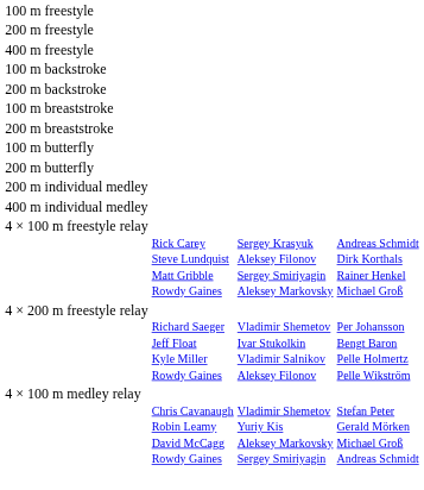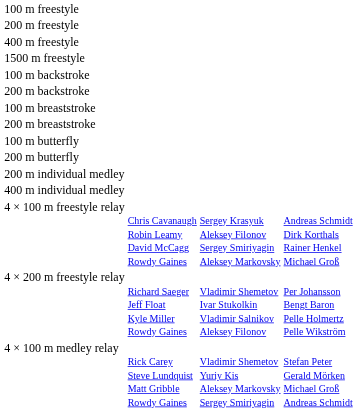 <table>
 <tr valign="top">
 <td>100 m freestyle</td>
 <td></td>
 <td></td>
 <td></td>
 </tr>
 <tr valign="top">
 <td>200 m freestyle</td>
 <td></td>
 <td></td>
 <td></td>
 </tr>
 <tr valign="top">
 <td>400 m freestyle</td>
+<td></td>
+<td></td>
+<td></td>
+</tr>
+<tr valign="top">
+<td>1500 m freestyle</td>
 <td></td>
 <td></td>
 <td></td>
 </tr>
 <tr valign="top">
 <td>100 m backstroke</td>
 <td></td>
 <td></td>
 <td></td>
 </tr>
 <tr valign="top">
 <td>200 m backstroke</td>
 <td></td>
 <td></td>
 <td></td>
 </tr>
 <tr valign="top">
 <td>100 m breaststroke</td>
 <td></td>
 <td></td>
 <td></td>
 </tr>
 <tr valign="top">
 <td>200 m breaststroke</td>
 <td></td>
 <td></td>
 <td></td>
 </tr>
 <tr valign="top">
 <td>100 m butterfly</td>
 <td></td>
 <td></td>
 <td></td>
 </tr>
 <tr valign="top">
 <td>200 m butterfly</td>
 <td></td>
 <td></td>
 <td></td>
 </tr>
 <tr valign="top">
 <td>200 m individual medley</td>
 <td></td>
 <td></td>
 <td></td>
 </tr>
 <tr valign="top">
 <td>400 m individual medley</td>
 <td></td>
 <td></td>
 <td></td>
 </tr>
 <tr valign=top>
 <td>4 × 100 m freestyle relay</td>
-<td><br><small><a href='#'>Rick Carey</a><br><a href='#'>Steve Lundquist</a><br><a href='#'>Matt Gribble</a><br><a href='#'>Rowdy Gaines</a></small></td>
+<td><br><small><a href='#'>Chris Cavanaugh</a><br><a href='#'>Robin Leamy</a><br><a href='#'>David McCagg</a><br><a href='#'>Rowdy Gaines</a></small></td>
 <td><br><small><a href='#'>Sergey Krasyuk</a><br><a href='#'>Aleksey Filonov</a><br><a href='#'>Sergey Smiriyagin</a><br><a href='#'>Aleksey Markovsky</a></small></td>
 <td><br><small><a href='#'>Andreas Schmidt</a><br><a href='#'>Dirk Korthals</a><br><a href='#'>Rainer Henkel</a><br><a href='#'>Michael Groß</a></small></td>
 </tr>
 <tr valign="top">
 <td>4 × 200 m freestyle relay</td>
 <td><br><small><a href='#'>Richard Saeger</a><br><a href='#'>Jeff Float</a><br><a href='#'>Kyle Miller</a><br><a href='#'>Rowdy Gaines</a></small></td>
 <td><br><small><a href='#'>Vladimir Shemetov</a><br><a href='#'>Ivar Stukolkin</a><br><a href='#'>Vladimir Salnikov</a><br><a href='#'>Aleksey Filonov</a></small></td>
 <td><br><small><a href='#'>Per Johansson</a><br><a href='#'>Bengt Baron</a><br><a href='#'>Pelle Holmertz</a><br><a href='#'>Pelle Wikström</a></small></td>
 </tr>
 <tr valign="top">
 <td>4 × 100 m medley relay</td>
-<td><br><small><a href='#'>Chris Cavanaugh</a><br><a href='#'>Robin Leamy</a><br><a href='#'>David McCagg</a><br><a href='#'>Rowdy Gaines</a></small></td>
+<td><br><small><a href='#'>Rick Carey</a><br><a href='#'>Steve Lundquist</a><br><a href='#'>Matt Gribble</a><br><a href='#'>Rowdy Gaines</a></small></td>
 <td><br><small><a href='#'>Vladimir Shemetov</a><br><a href='#'>Yuriy Kis</a><br><a href='#'>Aleksey Markovsky</a><br><a href='#'>Sergey Smiriyagin</a></small></td>
 <td><br><small><a href='#'>Stefan Peter</a><br><a href='#'>Gerald Mörken</a><br><a href='#'>Michael Groß</a><br><a href='#'>Andreas Schmidt</a></small></td>
 </tr>
 </table>
